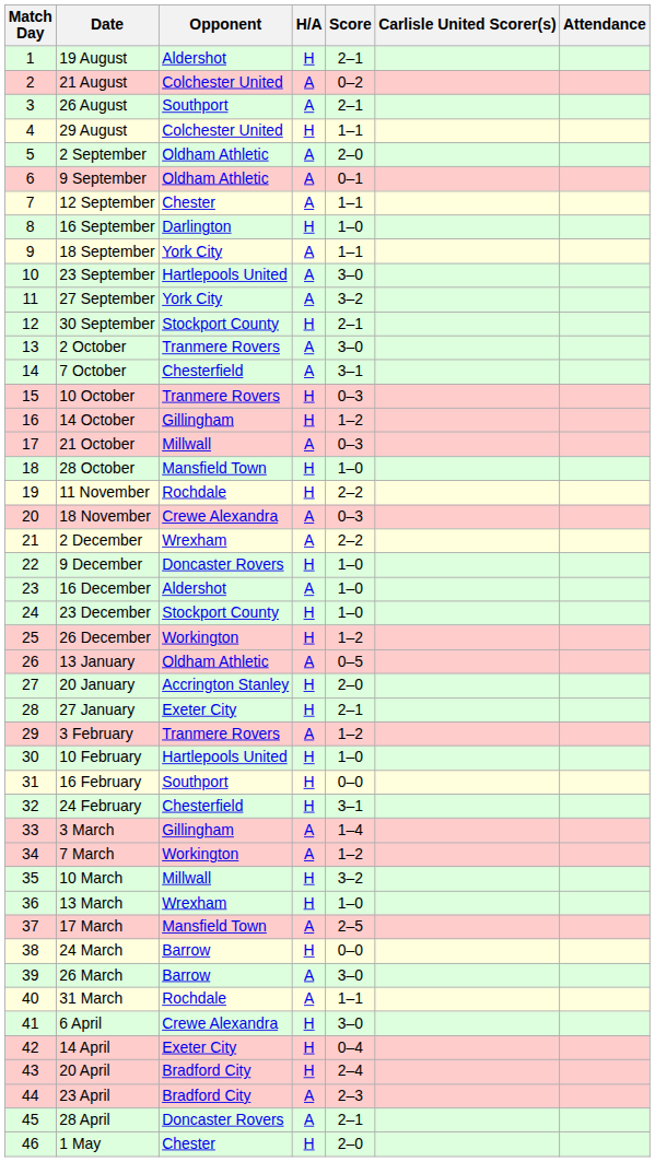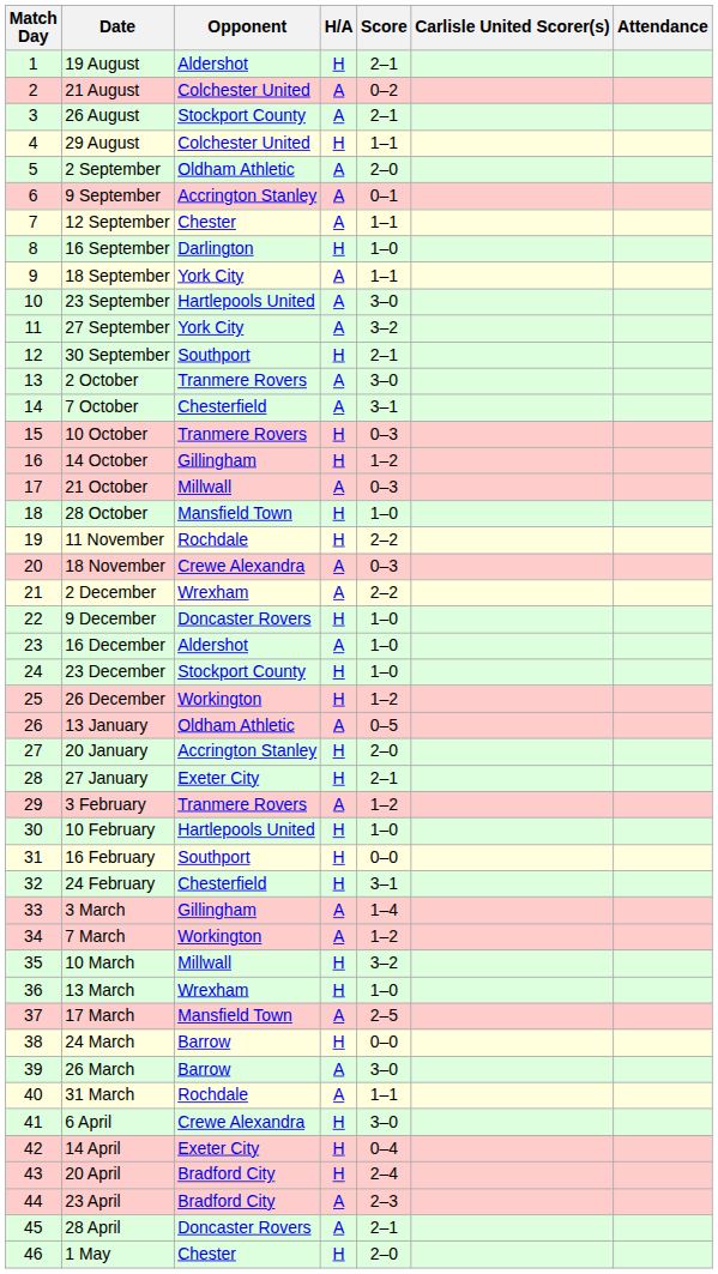 <table class="wikitable" style="text-align:center">
 <tr>
 <th>Match<br> Day</th>
 <th>Date</th>
 <th>Opponent</th>
 <th>H/A</th>
 <th>Score</th>
 <th>Carlisle United Scorer(s)</th>
 <th>Attendance</th>
 </tr>
 <tr bgcolor=#ddffdd>
 <td>1</td>
 <td align=left>19 August</td>
 <td align=left><a href='#'>Aldershot</a></td>
 <td><a href='#'>H</a></td>
 <td>2–1</td>
 <td align=left></td>
 <td></td>
 </tr>
 <tr bgcolor=#FFCCCC>
 <td>2</td>
 <td align=left>21 August</td>
 <td align=left><a href='#'>Colchester United</a></td>
 <td><a href='#'>A</a></td>
 <td>0–2</td>
 <td align=left></td>
 <td></td>
 </tr>
 <tr bgcolor=#ddffdd>
 <td>3</td>
 <td align=left>26 August</td>
-<td align=left><a href='#'>Southport</a></td>
+<td align=left><a href='#'>Stockport County</a></td>
 <td><a href='#'>A</a></td>
 <td>2–1</td>
 <td align=left></td>
 <td></td>
 </tr>
 <tr bgcolor=#ffffdd>
 <td>4</td>
 <td align=left>29 August</td>
 <td align=left><a href='#'>Colchester United</a></td>
 <td><a href='#'>H</a></td>
 <td>1–1</td>
 <td align=left></td>
 <td></td>
 </tr>
 <tr bgcolor=#ddffdd>
 <td>5</td>
 <td align=left>2 September</td>
 <td align=left><a href='#'>Oldham Athletic</a></td>
 <td><a href='#'>A</a></td>
 <td>2–0</td>
 <td align=left></td>
 <td></td>
 </tr>
 <tr bgcolor=#FFCCCC>
 <td>6</td>
 <td align=left>9 September</td>
-<td align=left><a href='#'>Oldham Athletic</a></td>
+<td align=left><a href='#'>Accrington Stanley</a></td>
 <td><a href='#'>A</a></td>
 <td>0–1</td>
 <td align=left></td>
 <td></td>
 </tr>
 <tr bgcolor=#ffffdd>
 <td>7</td>
 <td align=left>12 September</td>
 <td align=left><a href='#'>Chester</a></td>
 <td><a href='#'>A</a></td>
 <td>1–1</td>
 <td align=left></td>
 <td></td>
 </tr>
 <tr bgcolor=#ddffdd>
 <td>8</td>
 <td align=left>16 September</td>
 <td align=left><a href='#'>Darlington</a></td>
 <td><a href='#'>H</a></td>
 <td>1–0</td>
 <td align=left></td>
 <td></td>
 </tr>
 <tr bgcolor=#ffffdd>
 <td>9</td>
 <td align=left>18 September</td>
 <td align=left><a href='#'>York City</a></td>
 <td><a href='#'>A</a></td>
 <td>1–1</td>
 <td align=left></td>
 <td></td>
 </tr>
 <tr bgcolor=#ddffdd>
 <td>10</td>
 <td align=left>23 September</td>
 <td align=left><a href='#'>Hartlepools United</a></td>
 <td><a href='#'>A</a></td>
 <td>3–0</td>
 <td align=left></td>
 <td></td>
 </tr>
 <tr bgcolor=#ddffdd>
 <td>11</td>
 <td align=left>27 September</td>
 <td align=left><a href='#'>York City</a></td>
 <td><a href='#'>A</a></td>
 <td>3–2</td>
 <td align=left></td>
 <td></td>
 </tr>
 <tr bgcolor=#ddffdd>
 <td>12</td>
 <td align=left>30 September</td>
-<td align=left><a href='#'>Stockport County</a></td>
+<td align=left><a href='#'>Southport</a></td>
 <td><a href='#'>H</a></td>
 <td>2–1</td>
 <td align=left></td>
 <td></td>
 </tr>
 <tr bgcolor=#ddffdd>
 <td>13</td>
 <td align=left>2 October</td>
 <td align=left><a href='#'>Tranmere Rovers</a></td>
 <td><a href='#'>A</a></td>
 <td>3–0</td>
 <td align=left></td>
 <td></td>
 </tr>
 <tr bgcolor=#ddffdd>
 <td>14</td>
 <td align=left>7 October</td>
 <td align=left><a href='#'>Chesterfield</a></td>
 <td><a href='#'>A</a></td>
 <td>3–1</td>
 <td align=left></td>
 <td></td>
 </tr>
 <tr bgcolor=#FFCCCC>
 <td>15</td>
 <td align=left>10 October</td>
 <td align=left><a href='#'>Tranmere Rovers</a></td>
 <td><a href='#'>H</a></td>
 <td>0–3</td>
 <td align=left></td>
 <td></td>
 </tr>
 <tr bgcolor=#FFCCCC>
 <td>16</td>
 <td align=left>14 October</td>
 <td align=left><a href='#'>Gillingham</a></td>
 <td><a href='#'>H</a></td>
 <td>1–2</td>
 <td align=left></td>
 <td></td>
 </tr>
 <tr bgcolor=#FFCCCC>
 <td>17</td>
 <td align=left>21 October</td>
 <td align=left><a href='#'>Millwall</a></td>
 <td><a href='#'>A</a></td>
 <td>0–3</td>
 <td align=left></td>
 <td></td>
 </tr>
 <tr bgcolor=#ddffdd>
 <td>18</td>
 <td align=left>28 October</td>
 <td align=left><a href='#'>Mansfield Town</a></td>
 <td><a href='#'>H</a></td>
 <td>1–0</td>
 <td align=left></td>
 <td></td>
 </tr>
 <tr bgcolor=#ffffdd>
 <td>19</td>
 <td align=left>11 November</td>
 <td align=left><a href='#'>Rochdale</a></td>
 <td><a href='#'>H</a></td>
 <td>2–2</td>
 <td align=left></td>
 <td></td>
 </tr>
 <tr bgcolor=#FFCCCC>
 <td>20</td>
 <td align=left>18 November</td>
 <td align=left><a href='#'>Crewe Alexandra</a></td>
 <td><a href='#'>A</a></td>
 <td>0–3</td>
 <td align=left></td>
 <td></td>
 </tr>
 <tr bgcolor=#ffffdd>
 <td>21</td>
 <td align=left>2 December</td>
 <td align=left><a href='#'>Wrexham</a></td>
 <td><a href='#'>A</a></td>
 <td>2–2</td>
 <td align=left></td>
 <td></td>
 </tr>
 <tr bgcolor=#ddffdd>
 <td>22</td>
 <td align=left>9 December</td>
 <td align=left><a href='#'>Doncaster Rovers</a></td>
 <td><a href='#'>H</a></td>
 <td>1–0</td>
 <td align=left></td>
 <td></td>
 </tr>
 <tr bgcolor=#ddffdd>
 <td>23</td>
 <td align=left>16 December</td>
 <td align=left><a href='#'>Aldershot</a></td>
 <td><a href='#'>A</a></td>
 <td>1–0</td>
 <td align=left></td>
 <td></td>
 </tr>
 <tr bgcolor=#ddffdd>
 <td>24</td>
 <td align=left>23 December</td>
 <td align=left><a href='#'>Stockport County</a></td>
 <td><a href='#'>H</a></td>
 <td>1–0</td>
 <td align=left></td>
 <td></td>
 </tr>
 <tr bgcolor=#FFCCCC>
 <td>25</td>
 <td align=left>26 December</td>
 <td align=left><a href='#'>Workington</a></td>
 <td><a href='#'>H</a></td>
 <td>1–2</td>
 <td align=left></td>
 <td></td>
 </tr>
 <tr bgcolor=#FFCCCC>
 <td>26</td>
 <td align=left>13 January</td>
 <td align=left><a href='#'>Oldham Athletic</a></td>
 <td><a href='#'>A</a></td>
 <td>0–5</td>
 <td align=left></td>
 <td></td>
 </tr>
 <tr bgcolor=#ddffdd>
 <td>27</td>
 <td align=left>20 January</td>
 <td align=left><a href='#'>Accrington Stanley</a></td>
 <td><a href='#'>H</a></td>
 <td>2–0</td>
 <td align=left></td>
 <td></td>
 </tr>
 <tr bgcolor=#ddffdd>
 <td>28</td>
 <td align=left>27 January</td>
 <td align=left><a href='#'>Exeter City</a></td>
 <td><a href='#'>H</a></td>
 <td>2–1</td>
 <td align=left></td>
 <td></td>
 </tr>
 <tr bgcolor=#FFCCCC>
 <td>29</td>
 <td align=left>3 February</td>
 <td align=left><a href='#'>Tranmere Rovers</a></td>
 <td><a href='#'>A</a></td>
 <td>1–2</td>
 <td align=left></td>
 <td></td>
 </tr>
 <tr bgcolor=#ddffdd>
 <td>30</td>
 <td align=left>10 February</td>
 <td align=left><a href='#'>Hartlepools United</a></td>
 <td><a href='#'>H</a></td>
 <td>1–0</td>
 <td align=left></td>
 <td></td>
 </tr>
 <tr bgcolor=#ffffdd>
 <td>31</td>
 <td align=left>16 February</td>
 <td align=left><a href='#'>Southport</a></td>
 <td><a href='#'>H</a></td>
 <td>0–0</td>
 <td align=left></td>
 <td></td>
 </tr>
 <tr bgcolor=#ddffdd>
 <td>32</td>
 <td align=left>24 February</td>
 <td align=left><a href='#'>Chesterfield</a></td>
 <td><a href='#'>H</a></td>
 <td>3–1</td>
 <td align=left></td>
 <td></td>
 </tr>
 <tr bgcolor=#FFCCCC>
 <td>33</td>
 <td align=left>3 March</td>
 <td align=left><a href='#'>Gillingham</a></td>
 <td><a href='#'>A</a></td>
 <td>1–4</td>
 <td align=left></td>
 <td></td>
 </tr>
 <tr bgcolor=#FFCCCC>
 <td>34</td>
 <td align=left>7 March</td>
 <td align=left><a href='#'>Workington</a></td>
 <td><a href='#'>A</a></td>
 <td>1–2</td>
 <td align=left></td>
 <td></td>
 </tr>
 <tr bgcolor=#ddffdd>
 <td>35</td>
 <td align=left>10 March</td>
 <td align=left><a href='#'>Millwall</a></td>
 <td><a href='#'>H</a></td>
 <td>3–2</td>
 <td align=left></td>
 <td></td>
 </tr>
 <tr bgcolor=#ddffdd>
 <td>36</td>
 <td align=left>13 March</td>
 <td align=left><a href='#'>Wrexham</a></td>
 <td><a href='#'>H</a></td>
 <td>1–0</td>
 <td align=left></td>
 <td></td>
 </tr>
 <tr bgcolor=#FFCCCC>
 <td>37</td>
 <td align=left>17 March</td>
 <td align=left><a href='#'>Mansfield Town</a></td>
 <td><a href='#'>A</a></td>
 <td>2–5</td>
 <td align=left></td>
 <td></td>
 </tr>
 <tr bgcolor=#ffffdd>
 <td>38</td>
 <td align=left>24 March</td>
 <td align=left><a href='#'>Barrow</a></td>
 <td><a href='#'>H</a></td>
 <td>0–0</td>
 <td align=left></td>
 <td></td>
 </tr>
 <tr bgcolor=#ddffdd>
 <td>39</td>
 <td align=left>26 March</td>
 <td align=left><a href='#'>Barrow</a></td>
 <td><a href='#'>A</a></td>
 <td>3–0</td>
 <td align=left></td>
 <td></td>
 </tr>
 <tr bgcolor=#ffffdd>
 <td>40</td>
 <td align=left>31 March</td>
 <td align=left><a href='#'>Rochdale</a></td>
 <td><a href='#'>A</a></td>
 <td>1–1</td>
 <td align=left></td>
 <td></td>
 </tr>
 <tr bgcolor=#ddffdd>
 <td>41</td>
 <td align=left>6 April</td>
 <td align=left><a href='#'>Crewe Alexandra</a></td>
 <td><a href='#'>H</a></td>
 <td>3–0</td>
 <td align=left></td>
 <td></td>
 </tr>
 <tr bgcolor=#FFCCCC>
 <td>42</td>
 <td align=left>14 April</td>
 <td align=left><a href='#'>Exeter City</a></td>
 <td><a href='#'>H</a></td>
 <td>0–4</td>
 <td align=left></td>
 <td></td>
 </tr>
 <tr bgcolor=#FFCCCC>
 <td>43</td>
 <td align=left>20 April</td>
 <td align=left><a href='#'>Bradford City</a></td>
 <td><a href='#'>H</a></td>
 <td>2–4</td>
 <td align=left></td>
 <td></td>
 </tr>
 <tr bgcolor=#FFCCCC>
 <td>44</td>
 <td align=left>23 April</td>
 <td align=left><a href='#'>Bradford City</a></td>
 <td><a href='#'>A</a></td>
 <td>2–3</td>
 <td align=left></td>
 <td></td>
 </tr>
 <tr bgcolor=#ddffdd>
 <td>45</td>
 <td align=left>28 April</td>
 <td align=left><a href='#'>Doncaster Rovers</a></td>
 <td><a href='#'>A</a></td>
 <td>2–1</td>
 <td align=left></td>
 <td></td>
 </tr>
 <tr bgcolor=#ddffdd>
 <td>46</td>
 <td align=left>1 May</td>
 <td align=left><a href='#'>Chester</a></td>
 <td><a href='#'>H</a></td>
 <td>2–0</td>
 <td align=left></td>
 <td></td>
 </tr>
 </table>
